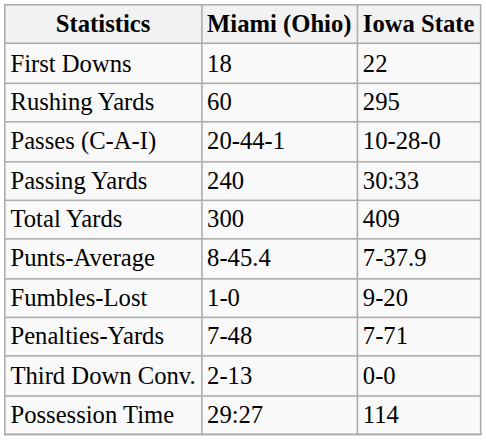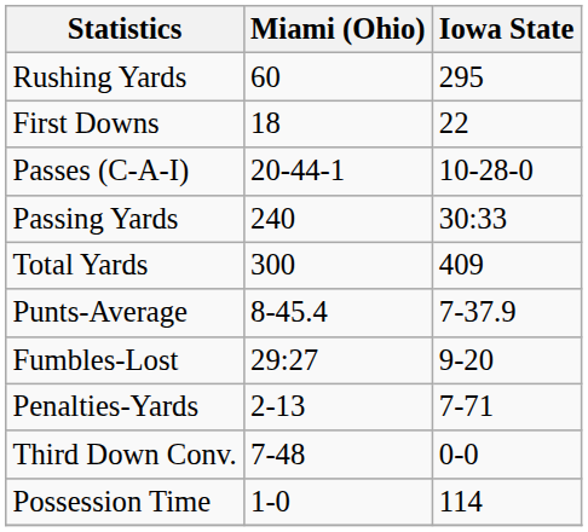 <table class="wikitable">
 <tr>
 <th>Statistics</th>
 <th>Miami (Ohio)</th>
 <th>Iowa State</th>
 </tr>
 <tr>
+<td>Rushing Yards</td>
+<td>60</td>
+<td>295</td>
+</tr>
+<tr>
 <td>First Downs</td>
 <td>18</td>
 <td>22</td>
-</tr>
-<tr>
-<td>Rushing Yards</td>
-<td>60</td>
-<td>295</td>
 </tr>
 <tr>
 <td>Passes (C-A-I)</td>
 <td>20-44-1</td>
 <td>10-28-0</td>
 </tr>
 <tr>
 <td>Passing Yards</td>
 <td>240</td>
 <td>30:33</td>
 </tr>
 <tr>
 <td>Total Yards</td>
 <td>300</td>
 <td>409</td>
 </tr>
 <tr>
 <td>Punts-Average</td>
 <td>8-45.4</td>
 <td>7-37.9</td>
 </tr>
 <tr>
 <td>Fumbles-Lost</td>
-<td>1-0</td>
+<td>29:27</td>
 <td>9-20</td>
 </tr>
 <tr>
 <td>Penalties-Yards</td>
-<td>7-48</td>
+<td>2-13</td>
 <td>7-71</td>
 </tr>
 <tr>
 <td>Third Down Conv.</td>
-<td>2-13</td>
+<td>7-48</td>
 <td>0-0</td>
 </tr>
 <tr>
 <td>Possession Time</td>
-<td>29:27</td>
+<td>1-0</td>
 <td>114</td>
 </tr>
 <tr>
 </tr>
 </table>
